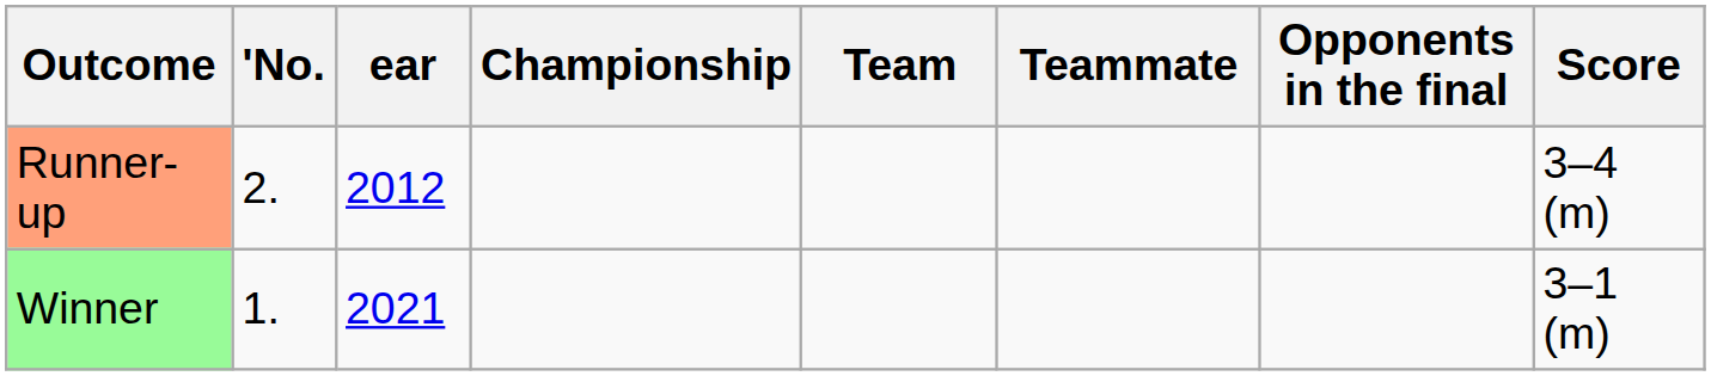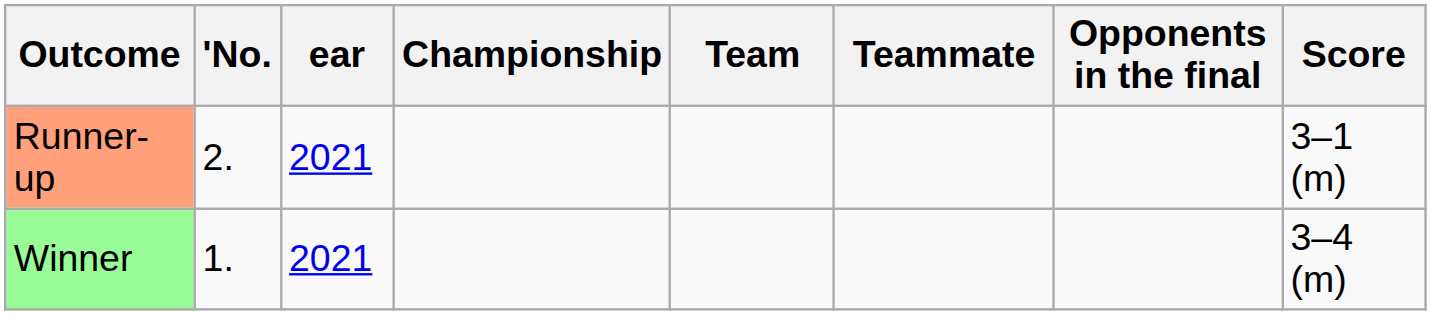 <table class="sortable wikitable">
 <tr>
 <th style="width:80px;">Outcome</th>
 <th style="width:20px;">'No.</th>
 <th style="width:50px;">ear</th>
 <th style="width:100px;">Championship</th>
 <th style="width:100px;">Team</th>
 <th style="width:100px;">Teammate</th>
 <th style="width:100px;">Opponents in the final</th>
 <th style="width:70px;">Score</th>
 </tr>
 <tr style=>
 <td style="background:#ffa07a;">Runner-up</td>
 <td>2.</td>
-<td><a href='#'>2012</a></td>
+<td><a href='#'>2021</a></td>
 <td></td>
 <td></td>
 <td></td>
 <td></td>
-<td>3–4 (m)</td>
+<td>3–1 (m)</td>
 </tr>
 <tr style=>
 <td style="background:#98FB98">Winner</td>
 <td>1.</td>
 <td><a href='#'>2021</a></td>
 <td></td>
 <td></td>
 <td></td>
 <td></td>
-<td>3–1 (m)</td>
+<td>3–4 (m)</td>
 </tr>
 </table>
